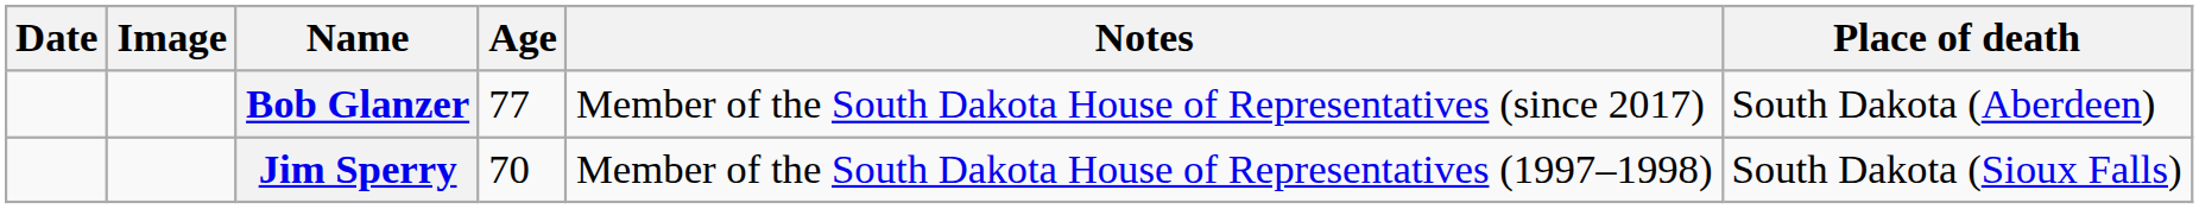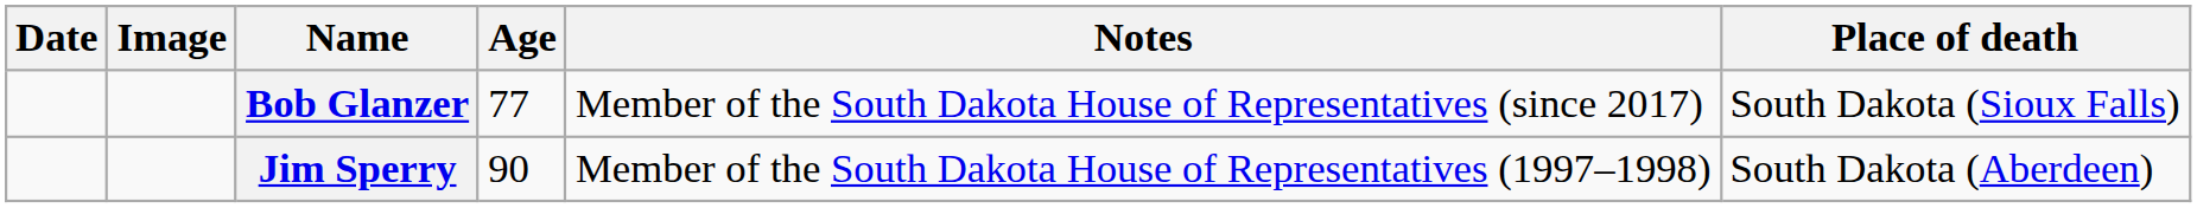 <table class="wikitable sortable plainrowheaders">
 <tr valign=bottom>
 <th scope="col">Date</th>
 <th scope="col">Image</th>
 <th scope="col">Name</th>
 <th scope="col">Age</th>
 <th scope="col">Notes</th>
 <th scope="col">Place of death</th>
 </tr>
 <tr>
 <td></td>
 <td></td>
 <th scope="row"><a href='#'>Bob Glanzer</a></th>
 <td>77</td>
 <td>Member of the <a href='#'>South Dakota House of Representatives</a> (since 2017)</td>
-<td>South Dakota (<a href='#'>Aberdeen</a>)</td>
+<td>South Dakota (<a href='#'>Sioux Falls</a>)</td>
 </tr>
 <tr>
 <td></td>
 <td></td>
 <th scope="row"><a href='#'>Jim Sperry</a></th>
-<td>70</td>
+<td>90</td>
 <td>Member of the <a href='#'>South Dakota House of Representatives</a> (1997–1998)</td>
-<td>South Dakota (<a href='#'>Sioux Falls</a>)</td>
+<td>South Dakota (<a href='#'>Aberdeen</a>)</td>
 </tr>
 </table>
